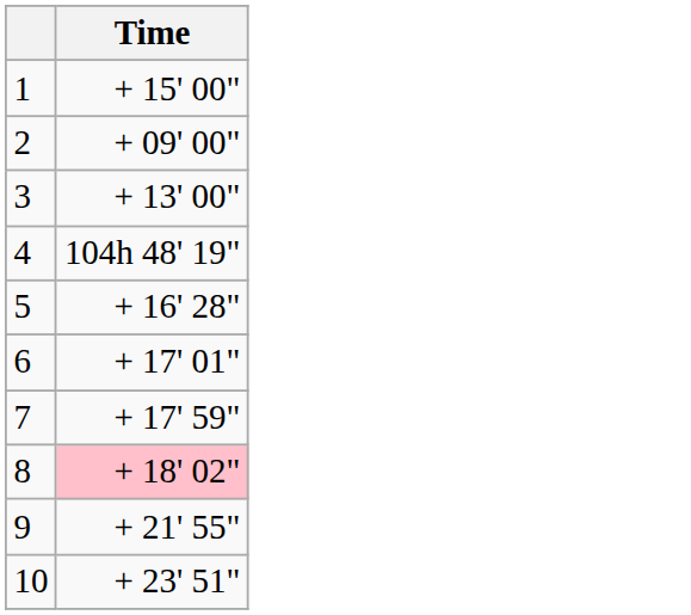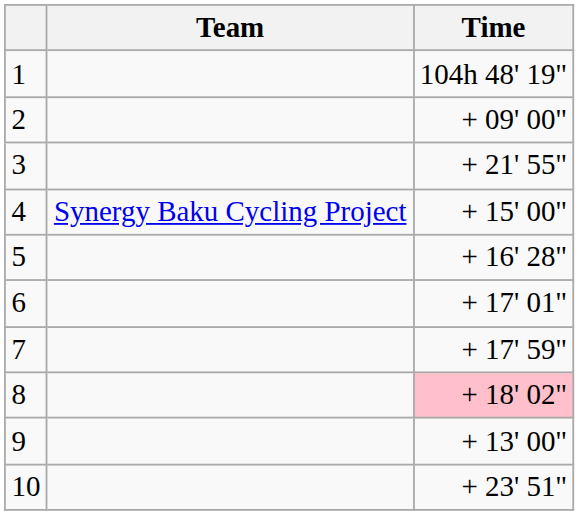 <table class="wikitable">
 <tr>
 <th></th>
+<th>Team</th>
 <th>Time</th>
 </tr>
 <tr>
 <td>1</td>
-<td align=right>+ 15' 00"</td>
+<td></td>
+<td align=right>104h 48' 19"</td>
 </tr>
 <tr>
 <td>2</td>
+<td></td>
 <td align=right>+ 09' 00"</td>
 </tr>
 <tr>
 <td>3</td>
-<td align=right>+ 13' 00"</td>
+<td></td>
+<td align=right>+ 21' 55"</td>
 </tr>
 <tr>
 <td>4</td>
-<td align=right>104h 48' 19"</td>
+<td><a href='#'>Synergy Baku Cycling Project</a></td>
+<td align=right>+ 15' 00"</td>
 </tr>
 <tr>
 <td>5</td>
+<td></td>
 <td align=right>+ 16' 28"</td>
 </tr>
 <tr>
 <td>6</td>
+<td></td>
 <td align=right>+ 17' 01"</td>
 </tr>
 <tr>
 <td>7</td>
+<td></td>
 <td align=right>+ 17' 59"</td>
 </tr>
 <tr>
 <td>8</td>
+<td></td>
 <td align=right style="background: pink;">+ 18' 02"</td>
 </tr>
 <tr>
 <td>9</td>
-<td align=right>+ 21' 55"</td>
+<td></td>
+<td align=right>+ 13' 00"</td>
 </tr>
 <tr>
 <td>10</td>
+<td></td>
 <td align=right>+ 23' 51"</td>
 </tr>
 </table>
